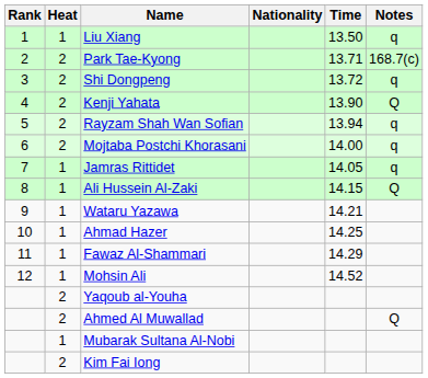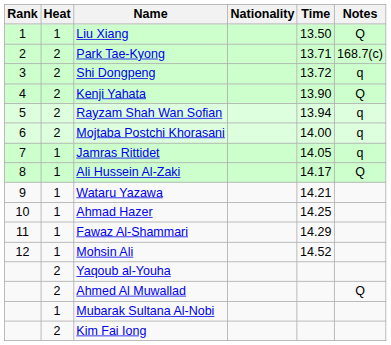 <table class="wikitable sortable" style="text-align:center">
 <tr>
 <th>Rank</th>
 <th>Heat</th>
 <th>Name</th>
 <th>Nationality</th>
 <th>Time</th>
 <th>Notes</th>
 </tr>
 <tr bgcolor=ccffcc>
 <td>1</td>
 <td>1</td>
 <td align="left"><a href='#'>Liu Xiang</a></td>
 <td align=left></td>
 <td>13.50</td>
-<td>q</td>
+<td>Q</td>
 </tr>
 <tr bgcolor=ccffcc>
 <td>2</td>
 <td>2</td>
 <td align="left"><a href='#'>Park Tae-Kyong</a></td>
 <td align=left></td>
 <td>13.71</td>
 <td>168.7(c)</td>
 </tr>
 <tr bgcolor=ccffcc>
 <td>3</td>
 <td>2</td>
 <td align="left"><a href='#'>Shi Dongpeng</a></td>
 <td align=left></td>
 <td>13.72</td>
 <td>q</td>
 </tr>
 <tr bgcolor=ccffcc>
 <td>4</td>
 <td>2</td>
 <td align="left"><a href='#'>Kenji Yahata</a></td>
 <td align=left></td>
 <td>13.90</td>
 <td>Q</td>
 </tr>
 <tr bgcolor=ddffdd>
 <td>5</td>
 <td>2</td>
 <td align="left"><a href='#'>Rayzam Shah Wan Sofian</a></td>
 <td align=left></td>
 <td>13.94</td>
 <td>q</td>
 </tr>
 <tr bgcolor=ddffdd>
 <td>6</td>
 <td>2</td>
 <td align="left"><a href='#'>Mojtaba Postchi Khorasani</a></td>
 <td align=left></td>
 <td>14.00</td>
 <td>q</td>
 </tr>
 <tr bgcolor=ccffcc>
 <td>7</td>
 <td>1</td>
 <td align="left"><a href='#'>Jamras Rittidet</a></td>
 <td align=left></td>
 <td>14.05</td>
 <td>q</td>
 </tr>
 <tr bgcolor=ccffcc>
 <td>8</td>
 <td>1</td>
 <td align="left"><a href='#'>Ali Hussein Al-Zaki</a></td>
 <td align=left></td>
-<td>14.15</td>
+<td>14.17</td>
 <td>Q</td>
 </tr>
 <tr>
 <td>9</td>
 <td>1</td>
 <td align="left"><a href='#'>Wataru Yazawa</a></td>
 <td align=left></td>
 <td>14.21</td>
 <td></td>
 </tr>
 <tr>
 <td>10</td>
 <td>1</td>
 <td align="left"><a href='#'>Ahmad Hazer</a></td>
 <td align=left></td>
 <td>14.25</td>
 <td></td>
 </tr>
 <tr>
 <td>11</td>
 <td>1</td>
 <td align="left"><a href='#'>Fawaz Al-Shammari</a></td>
 <td align=left></td>
 <td>14.29</td>
 <td></td>
 </tr>
 <tr>
 <td>12</td>
 <td>1</td>
 <td align="left"><a href='#'>Mohsin Ali</a></td>
 <td align=left></td>
 <td>14.52</td>
 <td></td>
 </tr>
 <tr>
 <td></td>
 <td>2</td>
 <td align="left"><a href='#'>Yaqoub al-Youha</a></td>
 <td align=left></td>
 <td></td>
 <td></td>
 </tr>
 <tr>
 <td></td>
 <td>2</td>
 <td align="left"><a href='#'>Ahmed Al Muwallad</a></td>
 <td align=left></td>
 <td></td>
 <td>Q</td>
 </tr>
 <tr>
 <td></td>
 <td>1</td>
 <td align="left"><a href='#'>Mubarak Sultana Al-Nobi</a></td>
 <td align=left></td>
 <td></td>
 <td></td>
 </tr>
 <tr>
 <td></td>
 <td>2</td>
 <td align="left"><a href='#'>Kim Fai Iong</a></td>
 <td align=left></td>
 <td></td>
 <td></td>
 </tr>
 </table>
